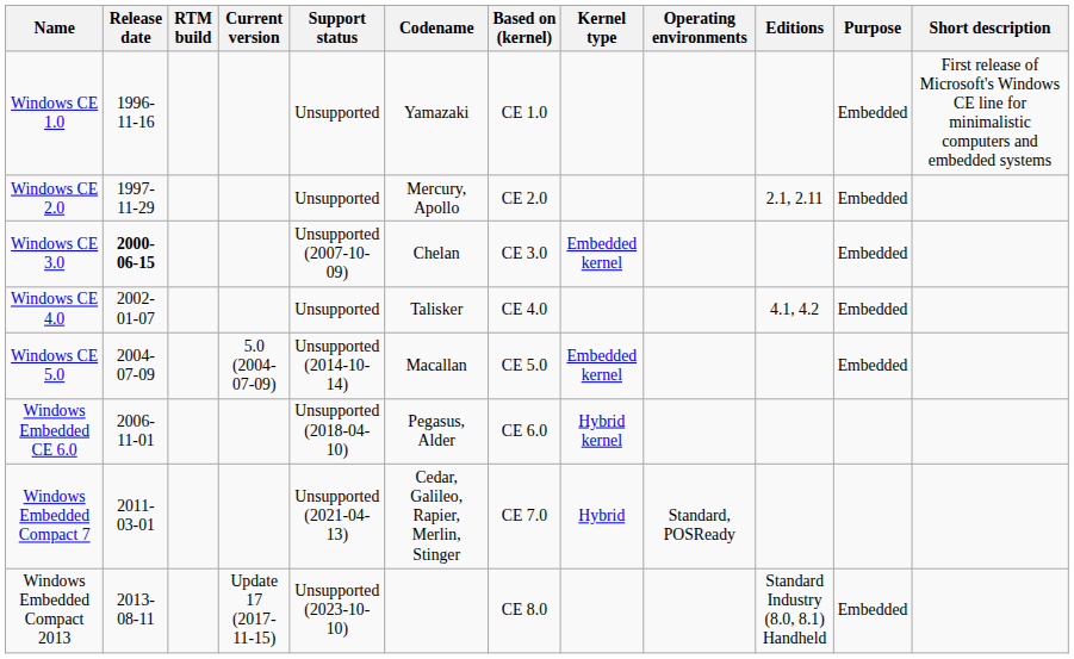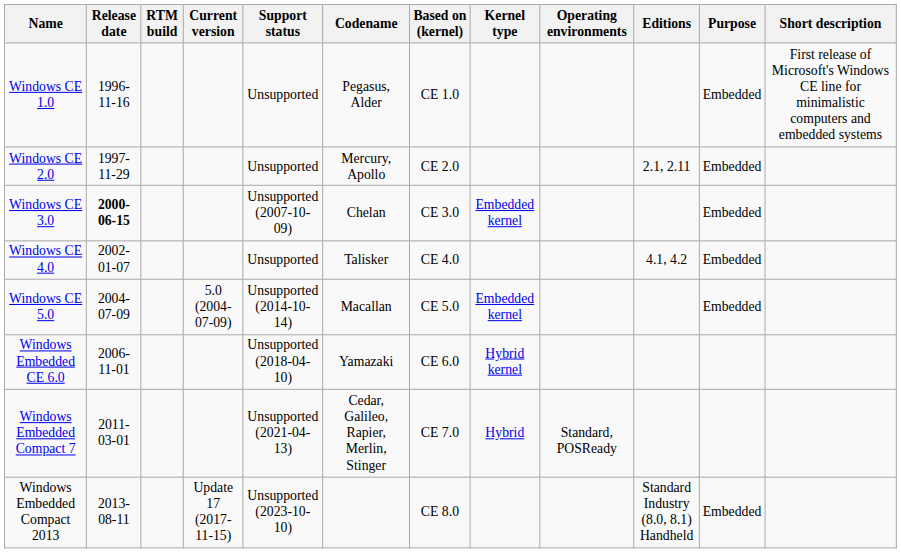 <table class="wikitable sortable" style=font-size:85%;text-align:center;width:100%>
 <tr>
 <th>Name</th>
 <th>Release date</th>
 <th>RTM build</th>
 <th>Current version</th>
 <th>Support status</th>
 <th>Codename</th>
 <th>Based on (kernel)</th>
 <th>Kernel type</th>
 <th>Operating environments</th>
 <th>Editions</th>
 <th>Purpose</th>
 <th>Short description</th>
 </tr>
 <tr>
 <td><a href='#'>Windows CE 1.0</a></td>
 <td>1996-11-16</td>
 <td></td>
 <td></td>
 <td>Unsupported</td>
-<td>Yamazaki</td>
+<td>Pegasus, Alder</td>
 <td>CE 1.0</td>
 <td></td>
 <td></td>
 <td></td>
 <td>Embedded</td>
 <td>First release of Microsoft's Windows CE line for minimalistic computers and embedded systems</td>
 </tr>
 <tr>
 <td><a href='#'>Windows CE 2.0</a></td>
 <td>1997-11-29</td>
 <td></td>
 <td></td>
 <td>Unsupported</td>
 <td>Mercury, Apollo</td>
 <td>CE 2.0</td>
 <td></td>
 <td></td>
 <td>2.1, 2.11</td>
 <td>Embedded</td>
 <td></td>
 </tr>
 <tr>
 <td><a href='#'>Windows CE 3.0</a></td>
 <td><strong>2000-06-15</strong></td>
 <td></td>
 <td></td>
 <td>Unsupported<br>(2007-10-09)</td>
 <td>Chelan</td>
 <td>CE 3.0</td>
 <td><a href='#'>Embedded kernel</a></td>
 <td></td>
 <td></td>
 <td>Embedded</td>
 <td></td>
 </tr>
 <tr>
 <td><a href='#'>Windows CE 4.0</a></td>
 <td>2002-01-07</td>
 <td></td>
 <td></td>
 <td>Unsupported</td>
 <td>Talisker</td>
 <td>CE 4.0</td>
 <td></td>
 <td></td>
 <td>4.1, 4.2</td>
 <td>Embedded</td>
 <td></td>
 </tr>
 <tr>
 <td><a href='#'>Windows CE 5.0</a></td>
 <td>2004-07-09</td>
 <td></td>
 <td>5.0<br>(2004-07-09)</td>
 <td>Unsupported<br>(2014-10-14)</td>
 <td>Macallan</td>
 <td>CE 5.0</td>
 <td><a href='#'>Embedded kernel</a></td>
 <td></td>
 <td></td>
 <td>Embedded</td>
 <td></td>
 </tr>
 <tr>
 <td><a href='#'>Windows Embedded CE 6.0</a></td>
 <td>2006-11-01</td>
 <td></td>
 <td></td>
 <td>Unsupported<br>(2018-04-10)</td>
-<td>Pegasus, Alder</td>
+<td>Yamazaki</td>
 <td>CE 6.0</td>
 <td><a href='#'>Hybrid kernel</a></td>
 <td></td>
 <td></td>
 <td></td>
 <td></td>
 </tr>
 <tr>
 <td><a href='#'>Windows Embedded Compact 7</a></td>
 <td>2011-03-01</td>
 <td></td>
 <td></td>
 <td>Unsupported<br>(2021-04-13)</td>
 <td>Cedar, Galileo, Rapier, Merlin, Stinger</td>
 <td>CE 7.0</td>
 <td><a href='#'>Hybrid</a></td>
 <td><br>Standard, POSReady</td>
 <td></td>
 <td></td>
 </tr>
 <tr>
 <td>Windows Embedded Compact 2013</td>
 <td>2013-08-11</td>
 <td></td>
 <td>Update 17<br>(2017-11-15)</td>
 <td>Unsupported<br>(2023-10-10)</td>
 <td></td>
 <td>CE 8.0</td>
 <td></td>
 <td></td>
 <td>Standard<br>Industry (8.0, 8.1)<br>Handheld</td>
 <td>Embedded</td>
 <td></td>
 </tr>
 </table>
